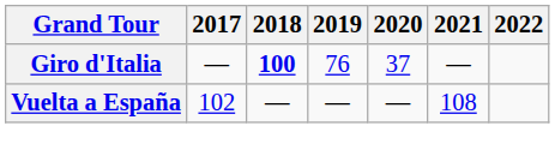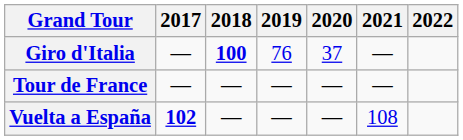 <table class="wikitable plainrowheaders">
 <tr>
 <th scope="col"><a href='#'>Grand Tour</a></th>
 <th scope="col">2017</th>
 <th scope="col">2018</th>
 <th scope="col">2019</th>
 <th scope="col">2020</th>
 <th scope="col">2021</th>
 <th scope="col">2022</th>
 </tr>
 <tr style="text-align:center;">
 <th scope="row"> <a href='#'>Giro d'Italia</a></th>
 <td>—</td>
 <td><strong><a href='#'>100</a></strong></td>
 <td><a href='#'>76</a></td>
 <td><a href='#'>37</a></td>
 <td>—</td>
 <td></td>
 </tr>
 <tr style="text-align:center;">
+<th scope="row"> <a href='#'>Tour de France</a></th>
+<td>—</td>
+<td>—</td>
+<td>—</td>
+<td>—</td>
+<td>—</td>
+<td></td>
+</tr>
+<tr style="text-align:center;">
 <th scope="row"> <a href='#'>Vuelta a España</a></th>
-<td><a href='#'>102</a></td>
+<td><strong><a href='#'>102</a></strong></td>
 <td>—</td>
 <td>—</td>
 <td>—</td>
 <td><a href='#'>108</a></td>
 <td></td>
 </tr>
 </table>
